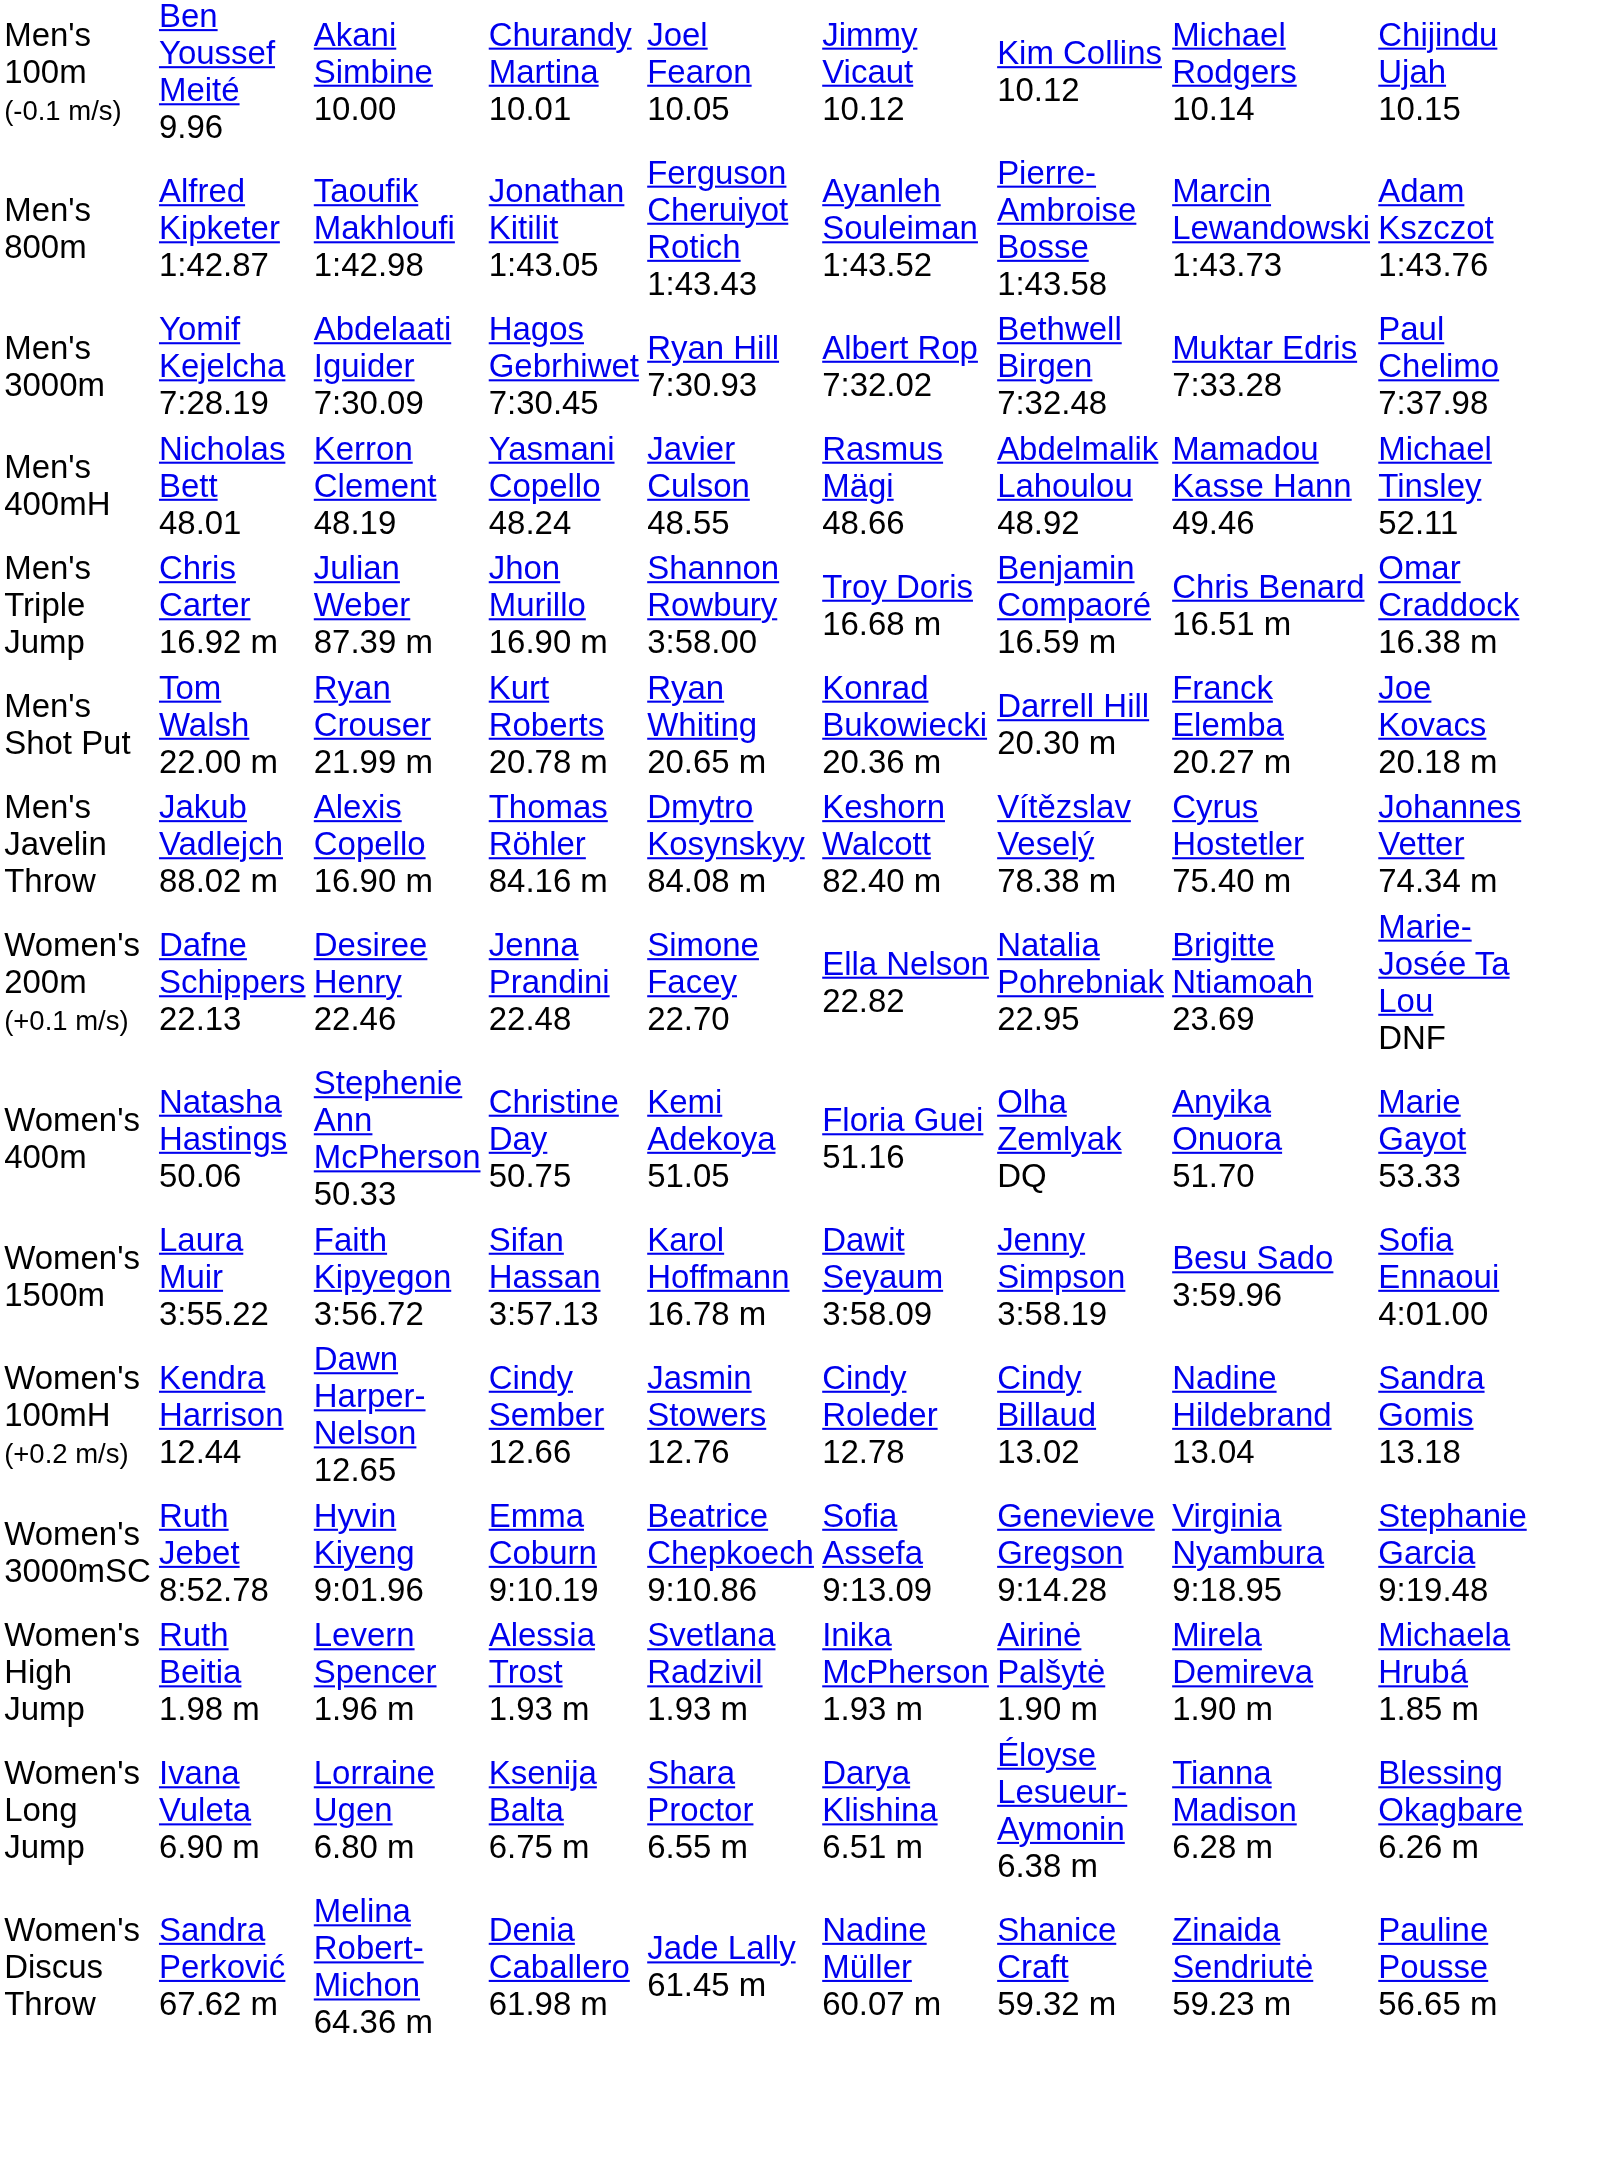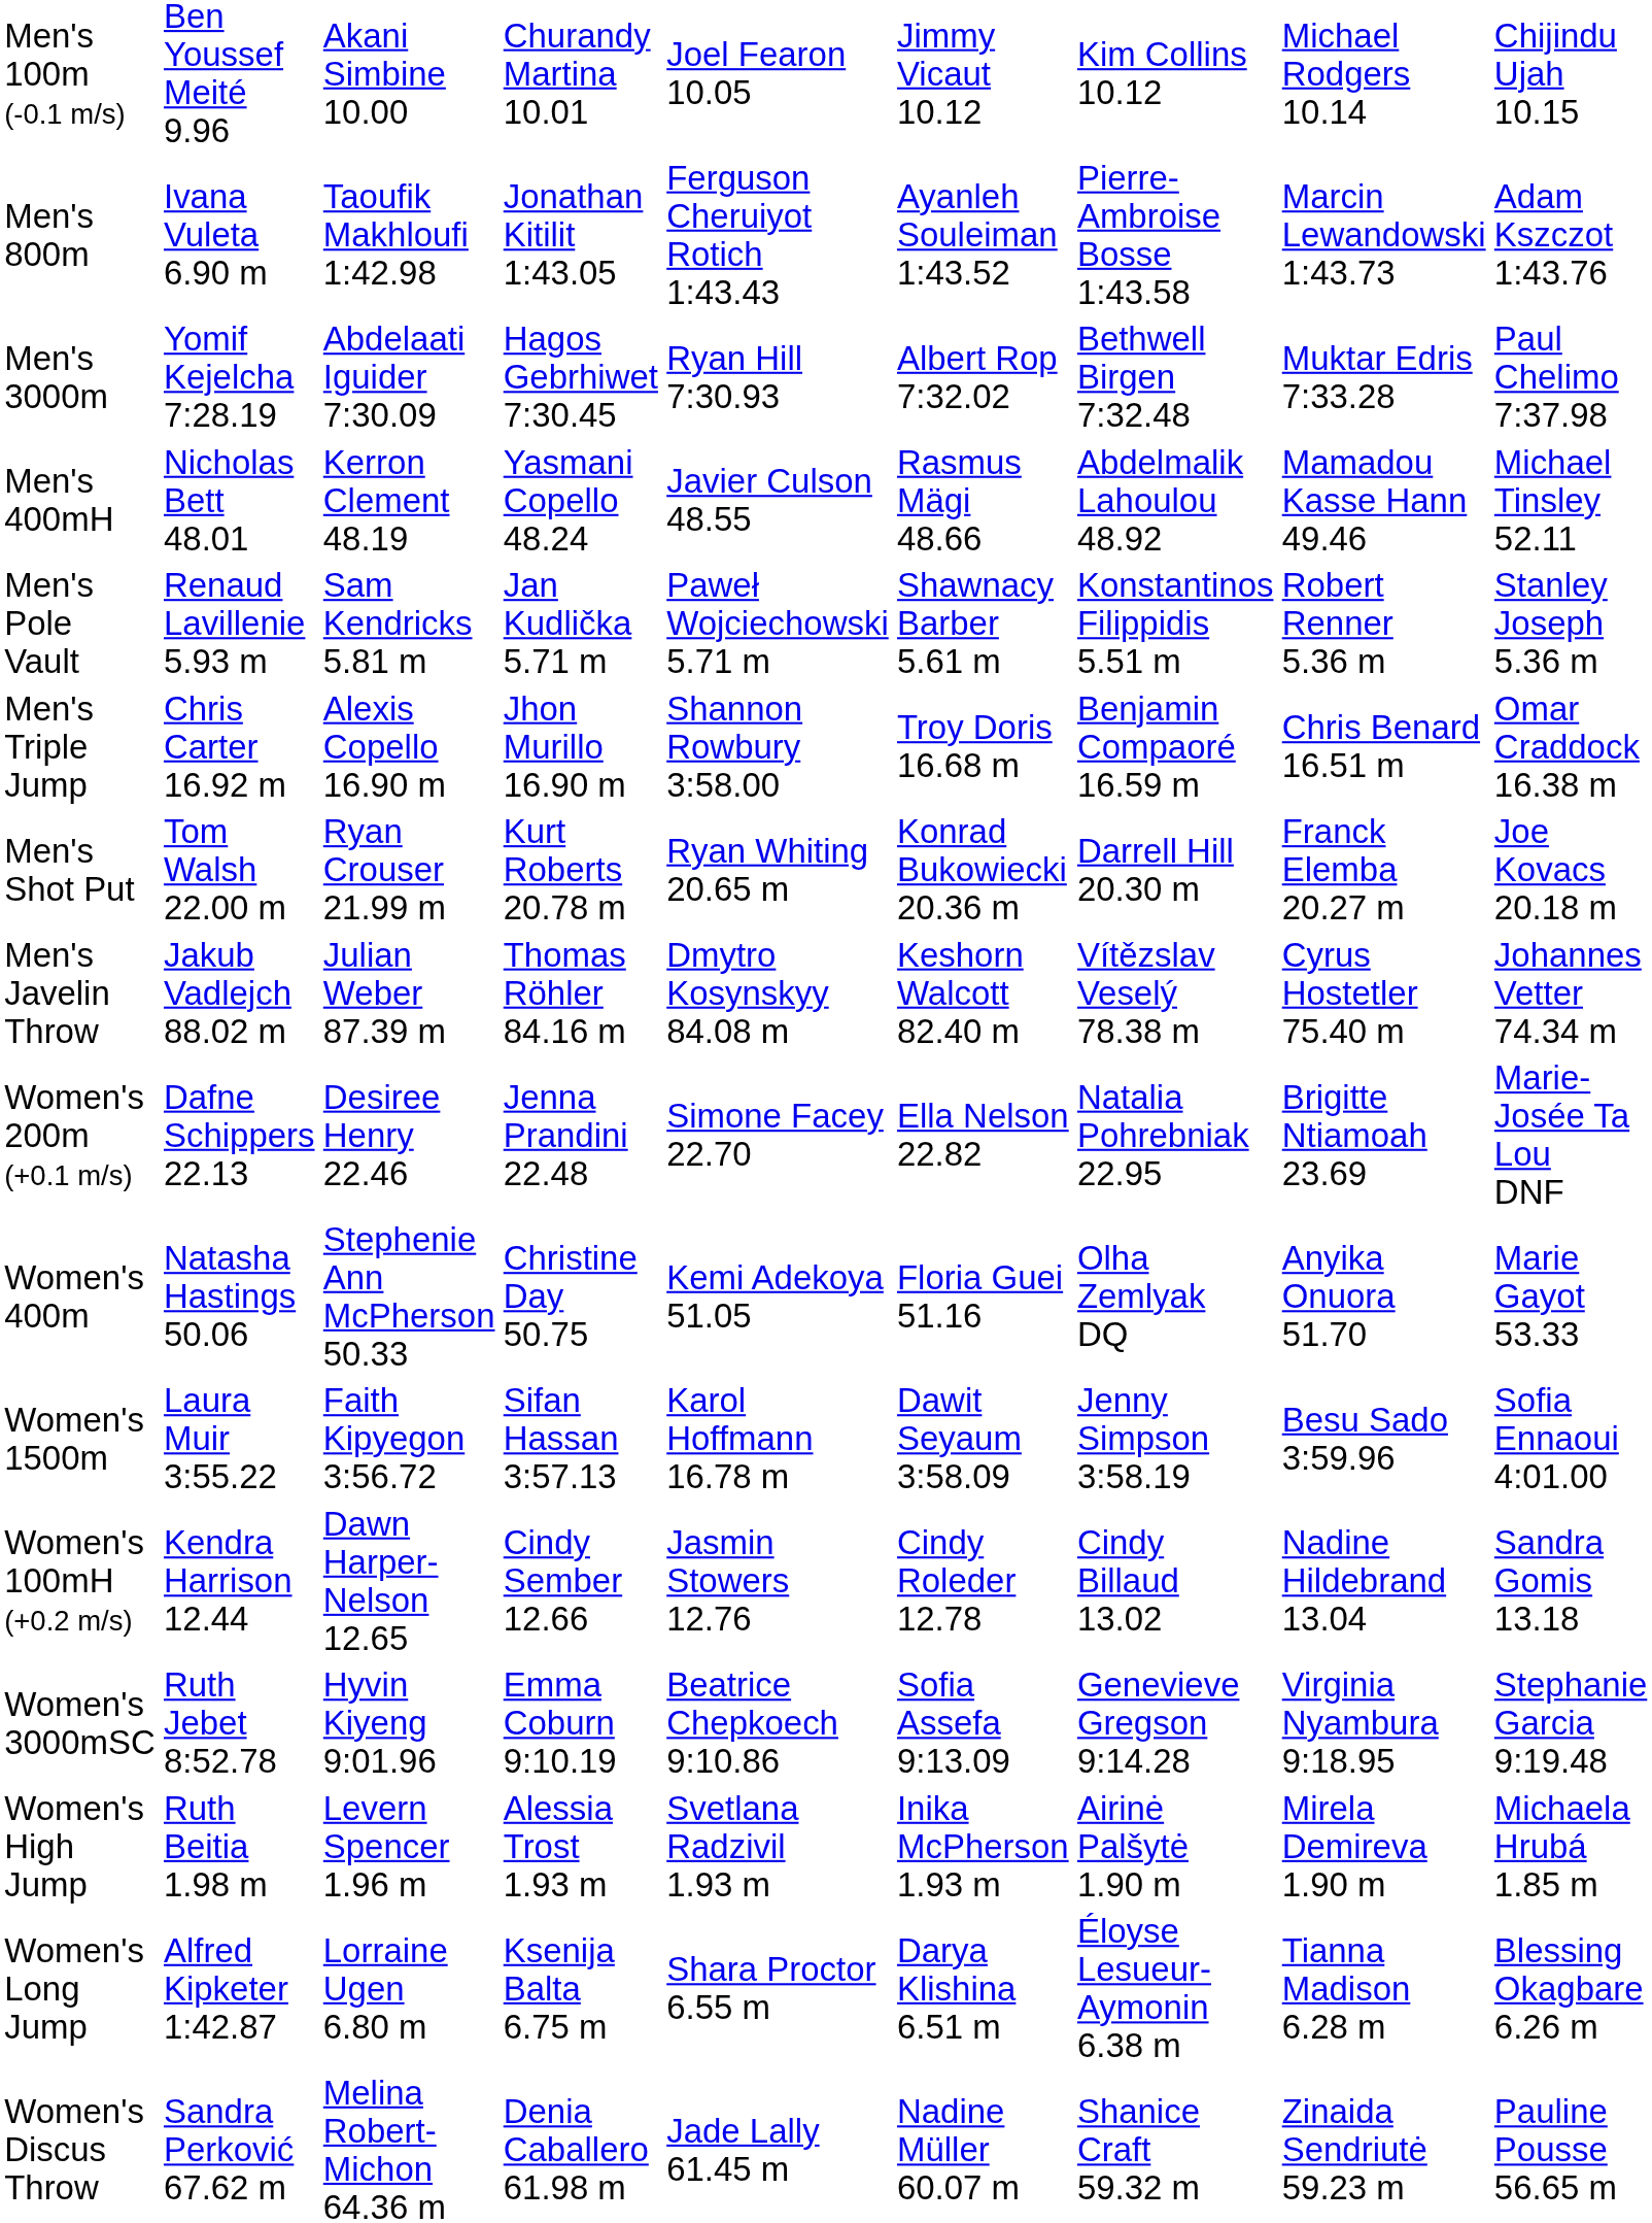 <table>
 <tr>
 <td>Men's 100m<br><small>(-0.1 m/s)</small></td>
 <td><a href='#'>Ben Youssef Meité</a><br>  9.96</td>
 <td><a href='#'>Akani Simbine</a><br>  10.00</td>
 <td><a href='#'>Churandy Martina</a><br>  10.01</td>
 <td><a href='#'>Joel Fearon</a><br>  10.05</td>
 <td><a href='#'>Jimmy Vicaut</a><br>  10.12</td>
 <td><a href='#'>Kim Collins</a><br>  10.12</td>
 <td><a href='#'>Michael Rodgers</a><br>  10.14</td>
 <td><a href='#'>Chijindu Ujah</a><br>  10.15</td>
 </tr>
 <tr>
 <td>Men's 800m</td>
-<td><a href='#'>Alfred Kipketer</a><br>  1:42.87</td>
+<td><a href='#'>Ivana Vuleta</a><br>  6.90 m</td>
 <td><a href='#'>Taoufik Makhloufi</a><br>  1:42.98</td>
 <td><a href='#'>Jonathan Kitilit</a><br>  1:43.05</td>
 <td><a href='#'>Ferguson Cheruiyot Rotich</a><br>  1:43.43</td>
 <td><a href='#'>Ayanleh Souleiman</a><br>  1:43.52</td>
 <td><a href='#'>Pierre-Ambroise Bosse</a><br>  1:43.58</td>
 <td><a href='#'>Marcin Lewandowski</a><br>  1:43.73</td>
 <td><a href='#'>Adam Kszczot</a><br>  1:43.76</td>
 </tr>
 <tr>
 <td>Men's 3000m</td>
 <td><a href='#'>Yomif Kejelcha</a><br>  7:28.19</td>
 <td><a href='#'>Abdelaati Iguider</a><br>  7:30.09</td>
 <td><a href='#'>Hagos Gebrhiwet</a><br>  7:30.45</td>
 <td><a href='#'>Ryan Hill</a><br>  7:30.93</td>
 <td><a href='#'>Albert Rop</a><br>  7:32.02</td>
 <td><a href='#'>Bethwell Birgen</a><br>  7:32.48</td>
 <td><a href='#'>Muktar Edris</a><br>  7:33.28</td>
 <td><a href='#'>Paul Chelimo</a><br>  7:37.98</td>
 </tr>
 <tr>
 <td>Men's 400mH</td>
 <td><a href='#'>Nicholas Bett</a><br>  48.01</td>
 <td><a href='#'>Kerron Clement</a><br>  48.19</td>
 <td><a href='#'>Yasmani Copello</a><br>  48.24</td>
 <td><a href='#'>Javier Culson</a><br>  48.55</td>
 <td><a href='#'>Rasmus Mägi</a><br>  48.66</td>
 <td><a href='#'>Abdelmalik Lahoulou</a><br>  48.92</td>
 <td><a href='#'>Mamadou Kasse Hann</a><br>  49.46</td>
 <td><a href='#'>Michael Tinsley</a><br>  52.11</td>
 </tr>
 <tr>
+<td>Men's Pole Vault</td>
+<td><a href='#'>Renaud Lavillenie</a><br>  5.93 m</td>
+<td><a href='#'>Sam Kendricks</a><br>  5.81 m</td>
+<td><a href='#'>Jan Kudlička</a><br>  5.71 m</td>
+<td><a href='#'>Paweł Wojciechowski</a><br>  5.71 m</td>
+<td><a href='#'>Shawnacy Barber</a><br>  5.61 m</td>
+<td><a href='#'>Konstantinos Filippidis</a><br>  5.51 m</td>
+<td><a href='#'>Robert Renner</a><br>  5.36 m</td>
+<td><a href='#'>Stanley Joseph</a><br>  5.36 m</td>
+</tr>
+<tr>
 <td>Men's Triple Jump</td>
 <td><a href='#'>Chris Carter</a><br>  16.92 m</td>
-<td><a href='#'>Julian Weber</a><br>  87.39 m</td>
+<td><a href='#'>Alexis Copello</a><br>  16.90 m</td>
 <td><a href='#'>Jhon Murillo</a><br>  16.90 m</td>
 <td><a href='#'>Shannon Rowbury</a><br>  3:58.00</td>
 <td><a href='#'>Troy Doris</a><br>  16.68 m</td>
 <td><a href='#'>Benjamin Compaoré</a><br>  16.59 m</td>
 <td><a href='#'>Chris Benard</a><br>  16.51 m</td>
 <td><a href='#'>Omar Craddock</a><br>  16.38 m</td>
 </tr>
 <tr>
 <td>Men's Shot Put</td>
 <td><a href='#'>Tom Walsh</a><br>  22.00 m</td>
 <td><a href='#'>Ryan Crouser</a><br>  21.99 m</td>
 <td><a href='#'>Kurt Roberts</a><br>  20.78 m</td>
 <td><a href='#'>Ryan Whiting</a><br>  20.65 m</td>
 <td><a href='#'>Konrad Bukowiecki</a><br>  20.36 m</td>
 <td><a href='#'>Darrell Hill</a><br>  20.30 m</td>
 <td><a href='#'>Franck Elemba</a><br>  20.27 m</td>
 <td><a href='#'>Joe Kovacs</a><br>  20.18 m</td>
 </tr>
 <tr>
 <td>Men's Javelin Throw</td>
 <td><a href='#'>Jakub Vadlejch</a><br>  88.02 m</td>
-<td><a href='#'>Alexis Copello</a><br>  16.90 m</td>
+<td><a href='#'>Julian Weber</a><br>  87.39 m</td>
 <td><a href='#'>Thomas Röhler</a><br>  84.16 m</td>
 <td><a href='#'>Dmytro Kosynskyy</a><br>  84.08 m</td>
 <td><a href='#'>Keshorn Walcott</a><br>  82.40 m</td>
 <td><a href='#'>Vítězslav Veselý</a><br>  78.38 m</td>
 <td><a href='#'>Cyrus Hostetler</a><br>  75.40 m</td>
 <td><a href='#'>Johannes Vetter</a><br>  74.34 m</td>
 </tr>
 <tr>
 <td>Women's 200m<br><small>(+0.1 m/s)</small></td>
 <td><a href='#'>Dafne Schippers</a><br>  22.13</td>
 <td><a href='#'>Desiree Henry</a><br>  22.46</td>
 <td><a href='#'>Jenna Prandini</a><br>  22.48</td>
 <td><a href='#'>Simone Facey</a><br>  22.70</td>
 <td><a href='#'>Ella Nelson</a><br>  22.82</td>
 <td><a href='#'>Natalia Pohrebniak</a><br>  22.95</td>
 <td><a href='#'>Brigitte Ntiamoah</a><br>  23.69</td>
 <td><a href='#'>Marie-Josée Ta Lou</a><br>  DNF</td>
 </tr>
 <tr>
 <td>Women's 400m</td>
 <td><a href='#'>Natasha Hastings</a><br>  50.06</td>
 <td><a href='#'>Stephenie Ann McPherson</a><br>  50.33</td>
 <td><a href='#'>Christine Day</a><br>  50.75</td>
 <td><a href='#'>Kemi Adekoya</a><br>  51.05</td>
 <td><a href='#'>Floria Guei</a><br>  51.16</td>
 <td><a href='#'>Olha Zemlyak</a><br>  DQ</td>
 <td><a href='#'>Anyika Onuora</a><br>  51.70</td>
 <td><a href='#'>Marie Gayot</a><br>  53.33</td>
 </tr>
 <tr>
 <td>Women's 1500m</td>
 <td><a href='#'>Laura Muir</a><br>  3:55.22</td>
 <td><a href='#'>Faith Kipyegon</a><br>  3:56.72</td>
 <td><a href='#'>Sifan Hassan</a><br>  3:57.13</td>
 <td><a href='#'>Karol Hoffmann</a><br>  16.78 m</td>
 <td><a href='#'>Dawit Seyaum</a><br>  3:58.09</td>
 <td><a href='#'>Jenny Simpson</a><br>  3:58.19</td>
 <td><a href='#'>Besu Sado</a><br>  3:59.96</td>
 <td><a href='#'>Sofia Ennaoui</a><br>  4:01.00</td>
 </tr>
 <tr>
 <td>Women's 100mH<br><small>(+0.2 m/s)</small></td>
 <td><a href='#'>Kendra Harrison</a><br>  12.44</td>
 <td><a href='#'>Dawn Harper-Nelson</a><br>  12.65</td>
 <td><a href='#'>Cindy Sember</a><br>  12.66</td>
 <td><a href='#'>Jasmin Stowers</a><br>  12.76</td>
 <td><a href='#'>Cindy Roleder</a><br>  12.78</td>
 <td><a href='#'>Cindy Billaud</a><br>  13.02</td>
 <td><a href='#'>Nadine Hildebrand</a><br>  13.04</td>
 <td><a href='#'>Sandra Gomis</a><br>  13.18</td>
 </tr>
 <tr>
 <td>Women's 3000mSC</td>
 <td><a href='#'>Ruth Jebet</a><br>  8:52.78</td>
 <td><a href='#'>Hyvin Kiyeng</a><br>  9:01.96</td>
 <td><a href='#'>Emma Coburn</a><br>  9:10.19</td>
 <td><a href='#'>Beatrice Chepkoech</a><br>  9:10.86</td>
 <td><a href='#'>Sofia Assefa</a><br>  9:13.09</td>
 <td><a href='#'>Genevieve Gregson</a><br>  9:14.28</td>
 <td><a href='#'>Virginia Nyambura</a><br>  9:18.95</td>
 <td><a href='#'>Stephanie Garcia</a><br>  9:19.48</td>
 </tr>
 <tr>
 <td>Women's High Jump</td>
 <td><a href='#'>Ruth Beitia</a><br>  1.98 m</td>
 <td><a href='#'>Levern Spencer</a><br>  1.96 m</td>
 <td><a href='#'>Alessia Trost</a><br>  1.93 m</td>
 <td><a href='#'>Svetlana Radzivil</a><br>  1.93 m</td>
 <td><a href='#'>Inika McPherson</a><br>  1.93 m</td>
 <td><a href='#'>Airinė Palšytė</a><br>  1.90 m</td>
 <td><a href='#'>Mirela Demireva</a><br>  1.90 m</td>
 <td><a href='#'>Michaela Hrubá</a><br>  1.85 m</td>
 </tr>
 <tr>
 <td>Women's Long Jump</td>
-<td><a href='#'>Ivana Vuleta</a><br>  6.90 m</td>
+<td><a href='#'>Alfred Kipketer</a><br>  1:42.87</td>
 <td><a href='#'>Lorraine Ugen</a><br>  6.80 m</td>
 <td><a href='#'>Ksenija Balta</a><br>  6.75 m</td>
 <td><a href='#'>Shara Proctor</a><br>  6.55 m</td>
 <td><a href='#'>Darya Klishina</a><br>  6.51 m</td>
 <td><a href='#'>Éloyse Lesueur-Aymonin</a><br>  6.38 m</td>
 <td><a href='#'>Tianna Madison</a><br>  6.28 m</td>
 <td><a href='#'>Blessing Okagbare</a><br>  6.26 m</td>
 </tr>
 <tr>
 <td>Women's Discus Throw</td>
 <td><a href='#'>Sandra Perković</a><br>  67.62 m</td>
 <td><a href='#'>Melina Robert-Michon</a><br>  64.36 m</td>
 <td><a href='#'>Denia Caballero</a><br>  61.98 m</td>
 <td><a href='#'>Jade Lally</a><br>  61.45 m</td>
 <td><a href='#'>Nadine Müller</a><br>  60.07 m</td>
 <td><a href='#'>Shanice Craft</a><br>  59.32 m</td>
 <td><a href='#'>Zinaida Sendriutė</a><br>  59.23 m</td>
 <td><a href='#'>Pauline Pousse</a><br>  56.65 m</td>
 </tr>
 </table>
